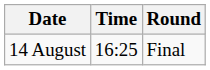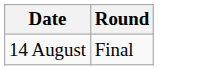 <table class="wikitable">
 <tr>
 <th>Date</th>
-<th>Time</th>
 <th>Round</th>
 </tr>
 <tr>
 <td>14 August</td>
-<td>16:25</td>
 <td>Final</td>
 </tr>
 </table>
